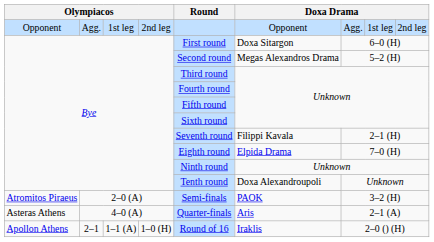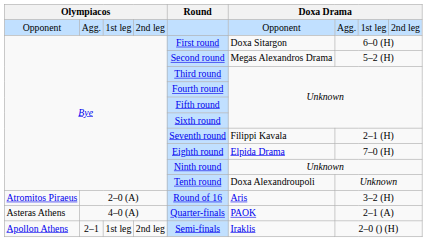 <table class="wikitable" style="text-align:center">
 <tr>
 <th colspan="4">Olympiacos</th>
 <th>Round</th>
 <th colspan="4">Doxa Drama</th>
 </tr>
 <tr style="background:#C1E0FF">
 <td>Opponent</td>
 <td>Agg.</td>
 <td>1st leg</td>
 <td>2nd leg</td>
 <td></td>
 <td>Opponent</td>
 <td>Agg.</td>
 <td>1st leg</td>
 <td>2nd leg</td>
 </tr>
 <tr>
 <td colspan=4 rowspan=10><em><a href='#'>Bye</a></em></td>
 <td style="background:#C1E0FF"><a href='#'>First round</a></td>
 <td style="text-align:left">Doxa Sitargon</td>
 <td colspan=3>6–0 (H)</td>
 </tr>
 <tr>
 <td style="background:#C1E0FF"><a href='#'>Second round</a></td>
 <td style="text-align:left">Megas Alexandros Drama</td>
 <td colspan=3>5–2 (H)</td>
 </tr>
 <tr>
 <td style="background:#C1E0FF"><a href='#'>Third round</a></td>
 <td colspan=4 rowspan=4><em>Unknown</em></td>
 </tr>
 <tr>
 <td style="background:#C1E0FF"><a href='#'>Fourth round</a></td>
 </tr>
 <tr>
 <td style="background:#C1E0FF"><a href='#'>Fifth round</a></td>
 </tr>
 <tr>
 <td style="background:#C1E0FF"><a href='#'>Sixth round</a></td>
 </tr>
 <tr>
 <td style="background:#C1E0FF"><a href='#'>Seventh round</a></td>
 <td style="text-align:left">Filippi Kavala</td>
 <td colspan=3>2–1 (H)</td>
 </tr>
 <tr>
 <td style="background:#C1E0FF"><a href='#'>Eighth round</a></td>
 <td style="text-align:left"><a href='#'>Elpida Drama</a></td>
 <td colspan=3>7–0 (H)</td>
 </tr>
 <tr>
 <td style="background:#C1E0FF"><a href='#'>Ninth round</a></td>
 <td colspan=4><em>Unknown</em></td>
 </tr>
 <tr>
 <td style="background:#C1E0FF"><a href='#'>Tenth round</a></td>
 <td style="text-align:left">Doxa Alexandroupoli</td>
 <td colspan=3><em>Unknown</em></td>
 </tr>
 <tr>
 <td style="text-align:left"><a href='#'>Atromitos Piraeus</a></td>
 <td colspan=3>2–0 (A)</td>
-<td style="background:#C1E0FF"><a href='#'>Semi-finals</a></td>
-<td style="text-align:left"><a href='#'>PAOK</a></td>
+<td style="background:#C1E0FF"><a href='#'>Round of 16</a></td>
+<td style="text-align:left"><a href='#'>Aris</a></td>
 <td colspan=3>3–2 (H)</td>
 </tr>
 <tr>
 <td style="text-align:left">Asteras Athens</td>
 <td colspan=3>4–0 (A)</td>
 <td style="background:#C1E0FF"><a href='#'>Quarter-finals</a></td>
-<td style="text-align:left"><a href='#'>Aris</a></td>
+<td style="text-align:left"><a href='#'>PAOK</a></td>
 <td colspan=3>2–1 (A)</td>
 </tr>
 <tr>
 <td style="text-align:left"><a href='#'>Apollon Athens</a></td>
 <td>2–1</td>
-<td>1–1 (A)</td>
-<td>1–0 (H)</td>
-<td style="background:#C1E0FF"><a href='#'>Round of 16</a></td>
+<td>1st leg</td>
+<td>2nd leg</td>
+<td style="background:#C1E0FF"><a href='#'>Semi-finals</a></td>
 <td style="text-align:left"><a href='#'>Iraklis</a></td>
 <td colspan=3>2–0 () (H)</td>
 </tr>
 </table>
